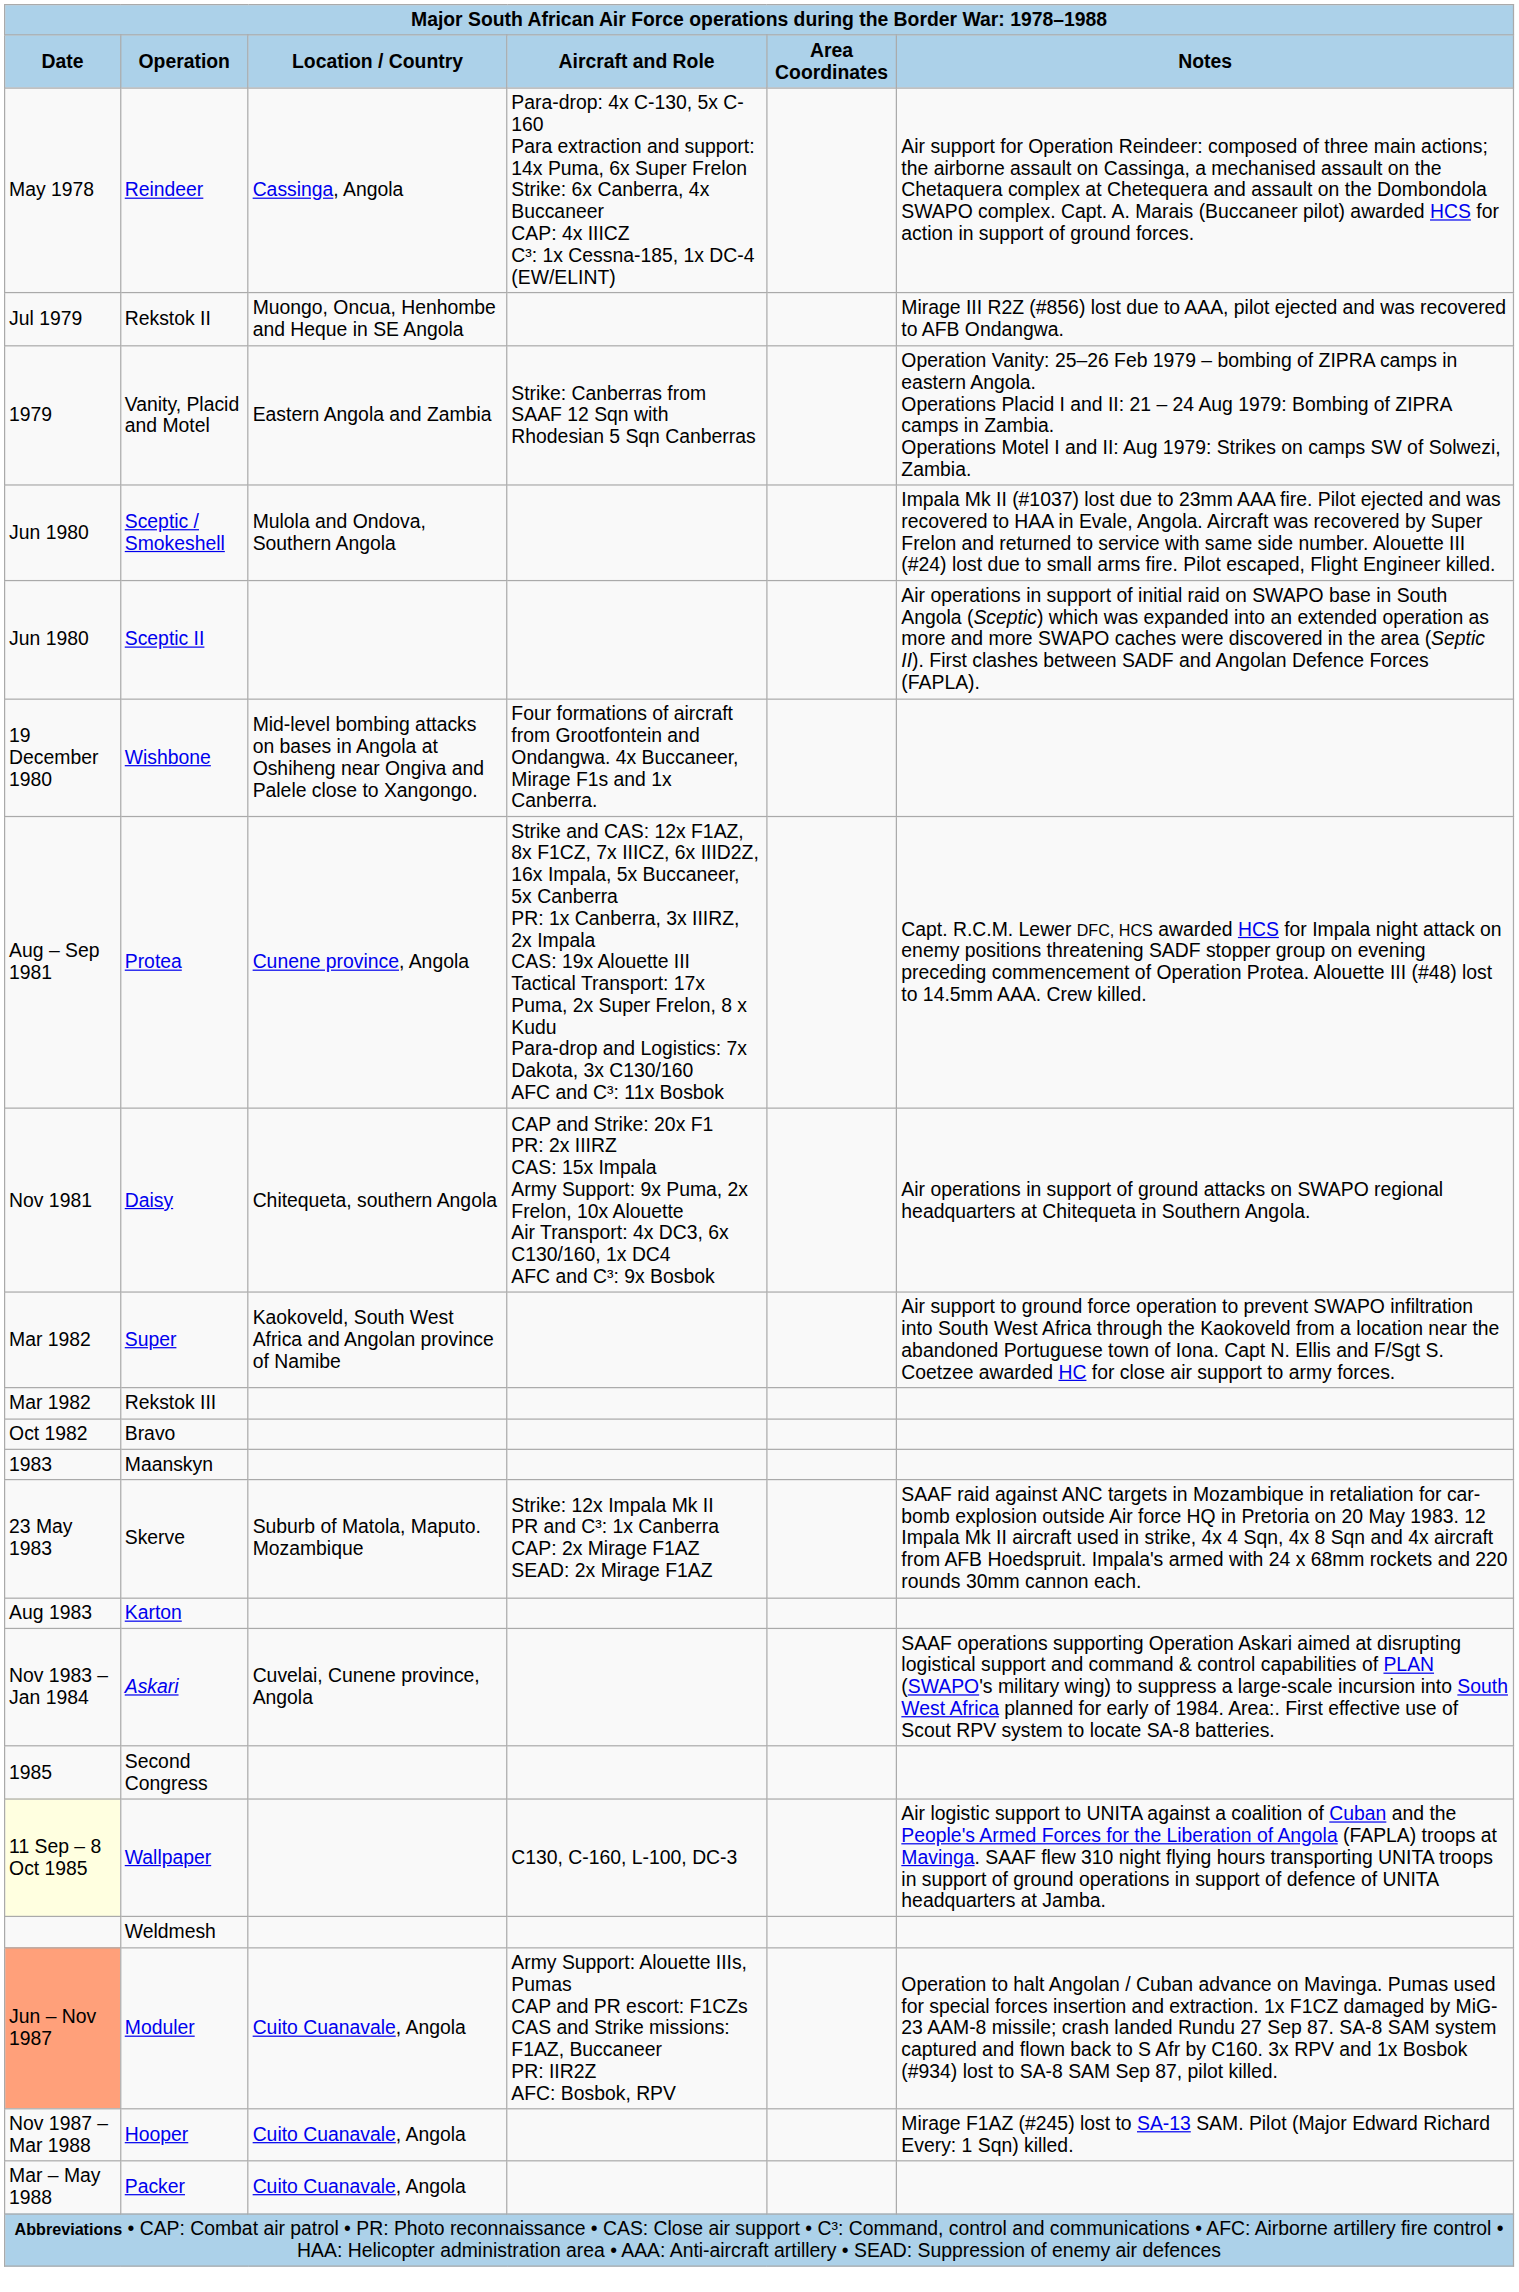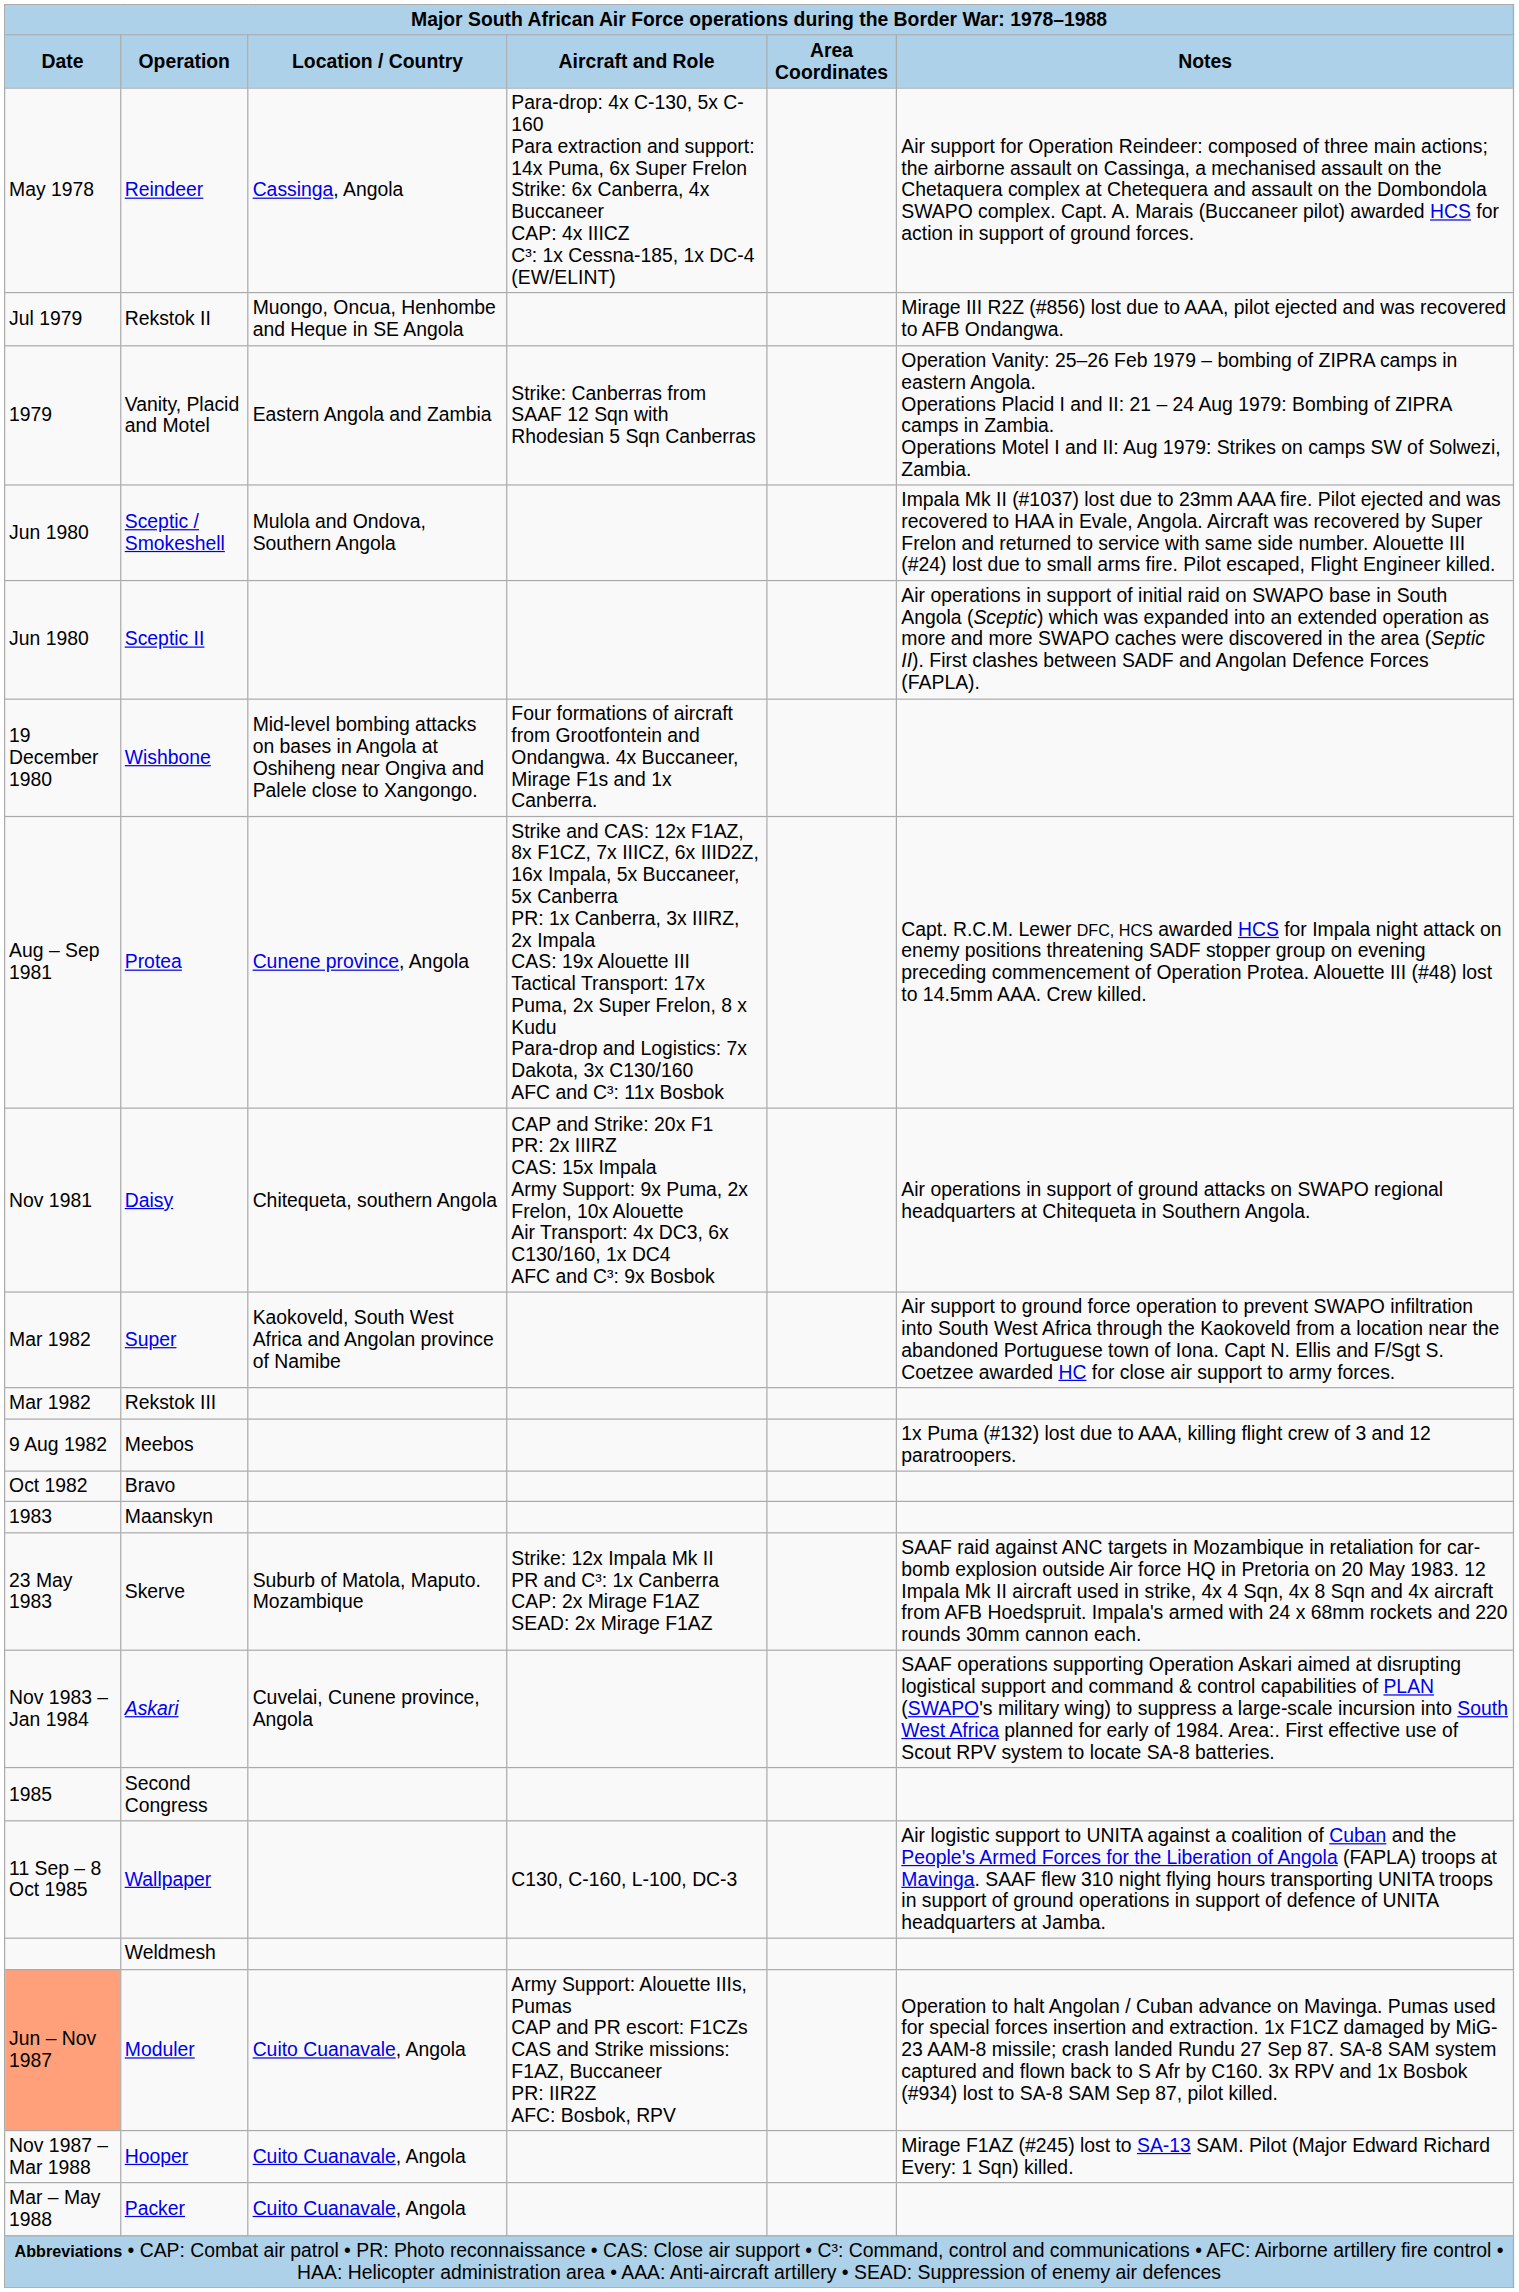 <table class="wikitable" style="text-align:left; border:1; margin-top:0.2em;">
 <tr>
 <td colspan="6" style="background:#acd1e9; text-align:center;"><strong>Major South African Air Force operations during the Border War: 1978–1988</strong></td>
 </tr>
 <tr>
 <td style="background:#acd1e9; text-align:center;"><strong>Date</strong></td>
 <td style="background:#acd1e9; text-align:center;"><strong>Operation</strong></td>
 <td style="background:#acd1e9; text-align:center;"><strong>Location / Country</strong></td>
 <td style="background:#acd1e9; text-align:center;"><strong>Aircraft and Role</strong></td>
 <td style="background:#acd1e9; text-align:center;"><strong>Area Coordinates</strong></td>
 <td style="background:#acd1e9; text-align:center;"><strong>Notes</strong></td>
 </tr>
 <tr>
 <td>May 1978</td>
 <td><a href='#'>Reindeer</a></td>
 <td><a href='#'>Cassinga</a>, Angola</td>
 <td>Para-drop: 4x C-130, 5x C-160<br>Para extraction and support: 14x Puma, 6x Super Frelon<br>Strike: 6x Canberra, 4x Buccaneer<br>CAP: 4x IIICZ<br> C³: 1x Cessna-185, 1x DC-4 (EW/ELINT)</td>
 <td><small> <br><br></small></td>
 <td>Air support for Operation Reindeer: composed of three main actions; the airborne assault on Cassinga, a mechanised assault on the Chetaquera complex at Chetequera and assault on the Dombondola SWAPO complex. Capt. A. Marais (Buccaneer pilot) awarded <a href='#'>HCS</a> for action in support of ground forces.</td>
 </tr>
 <tr>
 <td>Jul 1979</td>
 <td>Rekstok II</td>
 <td>Muongo, Oncua, Henhombe and Heque in SE Angola</td>
 <td></td>
 <td></td>
 <td>Mirage III R2Z (#856) lost due to AAA, pilot ejected and was recovered to AFB Ondangwa.</td>
 </tr>
 <tr>
 <td>1979</td>
 <td>Vanity, Placid and Motel</td>
 <td>Eastern Angola and Zambia</td>
 <td>Strike: Canberras from SAAF 12 Sqn with Rhodesian 5 Sqn Canberras</td>
 <td></td>
 <td>Operation Vanity: 25–26 Feb 1979 – bombing of ZIPRA camps in eastern Angola.<br>Operations Placid I and II: 21 – 24 Aug 1979: Bombing of ZIPRA camps in Zambia. <br>Operations Motel I and II: Aug 1979: Strikes on camps SW of Solwezi, Zambia.</td>
 </tr>
 <tr>
 <td>Jun 1980</td>
 <td><a href='#'>Sceptic / Smokeshell</a></td>
 <td>Mulola and Ondova, Southern Angola</td>
 <td></td>
 <td></td>
 <td>Impala Mk II (#1037) lost due to 23mm AAA fire. Pilot ejected and was recovered to HAA in Evale, Angola. Aircraft was recovered by Super Frelon and returned to service with same side number. Alouette III (#24) lost due to small arms fire. Pilot escaped, Flight Engineer killed.</td>
 </tr>
 <tr>
 <td>Jun 1980</td>
 <td><a href='#'>Sceptic II</a></td>
 <td></td>
 <td></td>
 <td></td>
 <td>Air operations in support of initial raid on SWAPO base in South Angola (<em>Sceptic</em>) which was expanded into an extended operation as more and more SWAPO caches were discovered in the area (<em>Septic II</em>). First clashes between SADF and Angolan Defence Forces (FAPLA).</td>
 </tr>
 <tr>
 <td>19 December 1980</td>
 <td><a href='#'>Wishbone</a></td>
 <td>Mid-level bombing attacks on bases in Angola at Oshiheng near Ongiva and Palele close to Xangongo.</td>
 <td>Four formations of aircraft from Grootfontein and Ondangwa. 4x Buccaneer, Mirage F1s and 1x Canberra.</td>
 <td></td>
 <td></td>
 </tr>
 <tr>
 <td>Aug – Sep 1981</td>
 <td><a href='#'>Protea</a></td>
 <td><a href='#'>Cunene province</a>, Angola</td>
 <td>Strike and CAS: 12x F1AZ, 8x F1CZ, 7x IIICZ, 6x IIID2Z, 16x Impala, 5x Buccaneer, 5x Canberra<br>PR: 1x Canberra, 3x IIIRZ, 2x Impala<br>CAS: 19x Alouette III<br>Tactical Transport: 17x Puma, 2x Super Frelon, 8 x Kudu <br>Para-drop and Logistics: 7x Dakota, 3x C130/160<br>AFC and C³: 11x Bosbok</td>
 <td><small></small></td>
 <td>Capt. R.C.M. Lewer <small>DFC, HCS</small> awarded <a href='#'>HCS</a> for Impala night attack on enemy positions threatening SADF stopper group on evening preceding commencement of Operation Protea. Alouette III (#48) lost to 14.5mm AAA. Crew killed.</td>
 </tr>
 <tr>
 <td>Nov 1981</td>
 <td><a href='#'>Daisy</a></td>
 <td>Chitequeta, southern Angola</td>
 <td>CAP and Strike: 20x F1<br>PR: 2x IIIRZ<br> CAS: 15x Impala<br>Army Support: 9x Puma, 2x Frelon, 10x Alouette<br>Air Transport: 4x DC3, 6x C130/160, 1x DC4<br>AFC and C³: 9x Bosbok</td>
 <td><small></small></td>
 <td>Air operations in support of ground attacks on SWAPO regional headquarters at Chitequeta in Southern Angola.</td>
 </tr>
 <tr>
 <td>Mar 1982</td>
 <td><a href='#'>Super</a></td>
 <td>Kaokoveld, South West Africa and Angolan province of Namibe</td>
 <td></td>
 <td><small>  </small></td>
 <td>Air support to ground force operation to prevent SWAPO infiltration into South West Africa through the Kaokoveld from a location near the abandoned Portuguese town of Iona. Capt N. Ellis and F/Sgt S. Coetzee awarded <a href='#'>HC</a> for close air support to army forces.</td>
 </tr>
 <tr>
 <td>Mar 1982</td>
 <td>Rekstok III</td>
 <td></td>
 <td></td>
 <td></td>
 <td></td>
 </tr>
 <tr>
+<td>9 Aug 1982</td>
+<td>Meebos</td>
+<td></td>
+<td></td>
+<td></td>
+<td>1x Puma (#132) lost due to AAA, killing flight crew of 3 and 12 paratroopers.</td>
+</tr>
+<tr>
 <td>Oct 1982</td>
 <td>Bravo</td>
 <td></td>
 <td></td>
 <td></td>
 <td></td>
 </tr>
 <tr>
 <td>1983</td>
 <td>Maanskyn</td>
 <td></td>
 <td></td>
 <td></td>
 <td></td>
 </tr>
 <tr>
 <td>23 May 1983</td>
 <td>Skerve</td>
 <td>Suburb of Matola, Maputo. Mozambique</td>
 <td>Strike: 12x Impala Mk II<br>PR and C³: 1x Canberra<br>CAP: 2x Mirage F1AZ<br>SEAD: 2x Mirage F1AZ</td>
 <td><small></small></td>
 <td>SAAF raid against ANC targets in Mozambique in retaliation for car-bomb explosion outside Air force HQ in Pretoria on 20 May 1983. 12 Impala Mk II aircraft used in strike, 4x 4 Sqn, 4x 8 Sqn and 4x aircraft from AFB Hoedspruit. Impala's armed with 24 x 68mm rockets and 220 rounds 30mm cannon each.</td>
 </tr>
 <tr>
-<td>Aug 1983</td>
-<td><a href='#'>Karton</a></td>
-<td></td>
-<td></td>
-<td></td>
-<td></td>
-</tr>
-<tr>
 <td>Nov 1983 – Jan 1984</td>
 <td><a href='#'><em>Askari</em></a></td>
 <td>Cuvelai, Cunene province, Angola</td>
 <td></td>
 <td></td>
 <td>SAAF operations supporting Operation Askari aimed at disrupting logistical support and command & control capabilities of <a href='#'>PLAN</a> (<a href='#'>SWAPO</a>'s military wing) to suppress a large-scale incursion into <a href='#'>South West Africa</a> planned for early of 1984. Area:. First effective use of Scout RPV system to locate SA-8 batteries.</td>
 </tr>
 <tr>
 <td>1985</td>
 <td>Second Congress</td>
 <td></td>
 <td></td>
 <td></td>
 <td></td>
 </tr>
 <tr>
-<td style="background: lightyellow;">11 Sep – 8 Oct 1985</td>
+<td>11 Sep – 8 Oct 1985</td>
 <td><a href='#'>Wallpaper</a></td>
 <td></td>
 <td>C130, C-160, L-100, DC-3</td>
 <td><small> </small></td>
 <td>Air logistic support to UNITA against a coalition of <a href='#'>Cuban</a> and the <a href='#'>People's Armed Forces for the Liberation of Angola</a> (FAPLA) troops at <a href='#'>Mavinga</a>. SAAF flew 310 night flying hours transporting UNITA troops in support of ground operations in support of defence of UNITA headquarters at Jamba.</td>
 </tr>
 <tr>
 <td></td>
 <td>Weldmesh</td>
 <td></td>
 <td></td>
 <td></td>
 <td></td>
 </tr>
 <tr>
 <td style="background: lightsalmon;">Jun – Nov 1987</td>
 <td><a href='#'>Moduler</a></td>
 <td><a href='#'>Cuito Cuanavale</a>, Angola</td>
 <td>Army Support: Alouette IIIs, Pumas<br>CAP and PR escort: F1CZs<br>CAS and Strike missions: F1AZ, Buccaneer<br>PR: IIR2Z<br>AFC: Bosbok, RPV</td>
 <td></td>
 <td>Operation to halt Angolan / Cuban advance on Mavinga. Pumas used for special forces insertion and extraction. 1x F1CZ damaged by MiG-23 AAM-8 missile; crash landed Rundu 27 Sep 87. SA-8 SAM system captured and flown back to S Afr by C160. 3x RPV and 1x Bosbok (#934) lost to SA-8 SAM Sep 87, pilot killed.</td>
 </tr>
 <tr>
 <td>Nov 1987 – Mar 1988</td>
 <td><a href='#'>Hooper</a></td>
 <td><a href='#'>Cuito Cuanavale</a>, Angola</td>
 <td></td>
 <td><small></small></td>
 <td>Mirage F1AZ (#245) lost to <a href='#'>SA-13</a> SAM. Pilot (Major Edward Richard Every: 1 Sqn) killed.</td>
 </tr>
 <tr>
 <td>Mar – May 1988</td>
 <td><a href='#'>Packer</a></td>
 <td><a href='#'>Cuito Cuanavale</a>, Angola</td>
 <td></td>
 <td><small> </small></td>
 <td></td>
 </tr>
 <tr>
 <td colspan="6" style="background:#acd1e9; text-align:center;"><small> <strong>Abbreviations</strong></small> • CAP: Combat air patrol • PR: Photo reconnaissance • CAS: Close air support • C³: Command, control and communications • AFC: Airborne artillery fire control • HAA: Helicopter administration area • AAA: Anti-aircraft artillery • SEAD: Suppression of enemy air defences</td>
 </tr>
 </table>
